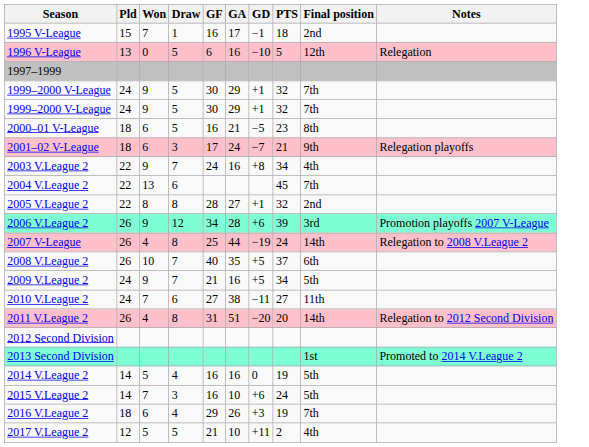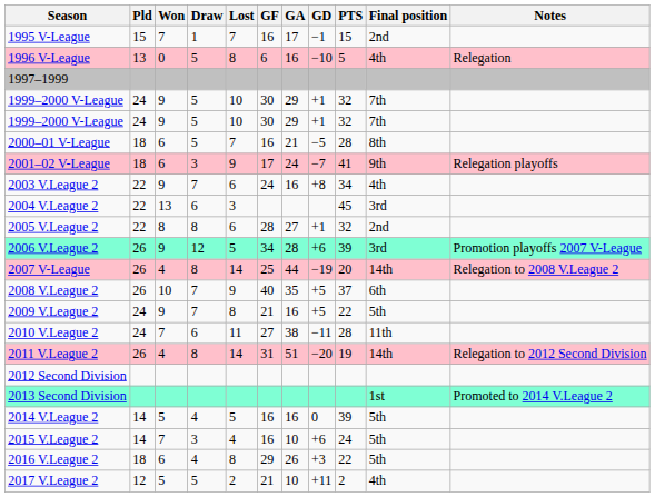 <table class="wikitable">
 <tr>
 <th>Season</th>
 <th>Pld</th>
 <th>Won</th>
 <th>Draw</th>
+<th>Lost</th>
 <th>GF</th>
 <th>GA</th>
 <th>GD</th>
 <th>PTS</th>
 <th>Final position</th>
 <th>Notes</th>
 </tr>
 <tr>
 <td><a href='#'>1995 V-League</a></td>
 <td>15</td>
 <td>7</td>
 <td>1</td>
+<td>7</td>
 <td>16</td>
 <td>17</td>
 <td>−1</td>
-<td>18</td>
+<td>15</td>
 <td>2nd</td>
 <td></td>
 </tr>
 <tr bgcolor=pink>
 <td><a href='#'>1996 V-League</a></td>
 <td>13</td>
 <td>0</td>
 <td>5</td>
+<td>8</td>
 <td>6</td>
 <td>16</td>
 <td>−10</td>
 <td>5</td>
-<td>12th</td>
+<td>4th</td>
 <td>Relegation</td>
 </tr>
 <tr bgcolor=Silver>
 <td>1997–1999</td>
+<td></td>
 <td></td>
 <td></td>
 <td></td>
 <td></td>
 <td></td>
 <td></td>
 <td></td>
 <td></td>
 <td></td>
 </tr>
 <tr>
 <td><a href='#'>1999–2000 V-League</a></td>
 <td>24</td>
 <td>9</td>
 <td>5</td>
+<td>10</td>
 <td>30</td>
 <td>29</td>
 <td>+1</td>
 <td>32</td>
 <td>7th</td>
 <td></td>
 </tr>
 <tr>
 <td><a href='#'>1999–2000 V-League</a></td>
 <td>24</td>
 <td>9</td>
 <td>5</td>
+<td>10</td>
 <td>30</td>
 <td>29</td>
 <td>+1</td>
 <td>32</td>
 <td>7th</td>
 <td></td>
 </tr>
 <tr>
 <td><a href='#'>2000–01 V-League</a></td>
 <td>18</td>
 <td>6</td>
 <td>5</td>
+<td>7</td>
 <td>16</td>
 <td>21</td>
 <td>−5</td>
-<td>23</td>
+<td>28</td>
 <td>8th</td>
 <td></td>
 </tr>
 <tr bgcolor=pink>
 <td><a href='#'>2001–02 V-League</a></td>
 <td>18</td>
 <td>6</td>
 <td>3</td>
+<td>9</td>
 <td>17</td>
 <td>24</td>
 <td>−7</td>
-<td>21</td>
+<td>41</td>
 <td>9th</td>
 <td>Relegation playoffs</td>
 </tr>
 <tr>
 <td><a href='#'>2003 V.League 2</a></td>
 <td>22</td>
 <td>9</td>
 <td>7</td>
+<td>6</td>
 <td>24</td>
 <td>16</td>
 <td>+8</td>
 <td>34</td>
 <td>4th</td>
 <td></td>
 </tr>
 <tr>
 <td><a href='#'>2004 V.League 2</a></td>
 <td>22</td>
 <td>13</td>
 <td>6</td>
+<td>3</td>
 <td></td>
 <td></td>
 <td></td>
 <td>45</td>
-<td>7th</td>
+<td>3rd</td>
 <td></td>
 </tr>
 <tr>
 <td><a href='#'>2005 V.League 2</a></td>
 <td>22</td>
 <td>8</td>
 <td>8</td>
+<td>6</td>
 <td>28</td>
 <td>27</td>
 <td>+1</td>
 <td>32</td>
 <td>2nd</td>
 <td></td>
 </tr>
 <tr bgcolor=#7FFFD4>
 <td><a href='#'>2006 V.League 2</a></td>
 <td>26</td>
 <td>9</td>
 <td>12</td>
+<td>5</td>
 <td>34</td>
 <td>28</td>
 <td>+6</td>
 <td>39</td>
 <td>3rd</td>
 <td>Promotion playoffs <a href='#'>2007 V-League</a></td>
 </tr>
 <tr bgcolor=pink>
 <td><a href='#'>2007 V-League</a></td>
 <td>26</td>
 <td>4</td>
 <td>8</td>
+<td>14</td>
 <td>25</td>
 <td>44</td>
 <td>−19</td>
-<td>24</td>
+<td>20</td>
 <td>14th</td>
 <td>Relegation to <a href='#'>2008 V.League 2</a></td>
 </tr>
 <tr>
 <td><a href='#'>2008 V.League 2</a></td>
 <td>26</td>
 <td>10</td>
 <td>7</td>
+<td>9</td>
 <td>40</td>
 <td>35</td>
 <td>+5</td>
 <td>37</td>
 <td>6th</td>
 <td></td>
 </tr>
 <tr>
 <td><a href='#'>2009 V.League 2</a></td>
 <td>24</td>
 <td>9</td>
 <td>7</td>
+<td>8</td>
 <td>21</td>
 <td>16</td>
 <td>+5</td>
-<td>34</td>
+<td>22</td>
 <td>5th</td>
 <td></td>
 </tr>
 <tr>
 <td><a href='#'>2010 V.League 2</a></td>
 <td>24</td>
 <td>7</td>
 <td>6</td>
+<td>11</td>
 <td>27</td>
 <td>38</td>
 <td>−11</td>
-<td>27</td>
+<td>28</td>
 <td>11th</td>
 <td></td>
 </tr>
 <tr bgcolor=pink>
 <td><a href='#'>2011 V.League 2</a></td>
 <td>26</td>
 <td>4</td>
 <td>8</td>
+<td>14</td>
 <td>31</td>
 <td>51</td>
 <td>−20</td>
-<td>20</td>
+<td>19</td>
 <td>14th</td>
 <td>Relegation to  <a href='#'>2012 Second Division</a></td>
 </tr>
 <tr>
 <td><a href='#'>2012 Second Division</a></td>
+<td></td>
 <td></td>
 <td></td>
 <td></td>
 <td></td>
 <td></td>
 <td></td>
 <td></td>
 <td></td>
 <td></td>
 </tr>
 <tr bgcolor=#7FFFD4>
 <td><a href='#'>2013 Second Division</a></td>
 <td></td>
 <td></td>
 <td></td>
 <td></td>
 <td></td>
 <td></td>
 <td></td>
+<td></td>
 <td>1st</td>
 <td>Promoted to <a href='#'>2014 V.League 2</a></td>
 </tr>
 <tr>
 <td><a href='#'>2014 V.League 2</a></td>
 <td>14</td>
 <td>5</td>
 <td>4</td>
+<td>5</td>
 <td>16</td>
 <td>16</td>
 <td>0</td>
-<td>19</td>
+<td>39</td>
 <td>5th</td>
 <td></td>
 </tr>
 <tr>
 <td><a href='#'>2015 V.League 2</a></td>
 <td>14</td>
 <td>7</td>
 <td>3</td>
+<td>4</td>
 <td>16</td>
 <td>10</td>
 <td>+6</td>
 <td>24</td>
 <td>5th</td>
 <td></td>
 </tr>
 <tr>
 <td><a href='#'>2016 V.League 2</a></td>
 <td>18</td>
 <td>6</td>
 <td>4</td>
+<td>8</td>
 <td>29</td>
 <td>26</td>
 <td>+3</td>
-<td>19</td>
-<td>7th</td>
+<td>22</td>
+<td>5th</td>
 <td></td>
 </tr>
 <tr>
 <td><a href='#'>2017 V.League 2</a></td>
 <td>12</td>
 <td>5</td>
 <td>5</td>
+<td>2</td>
 <td>21</td>
 <td>10</td>
 <td>+11</td>
 <td>2</td>
 <td>4th</td>
 <td></td>
 </tr>
 </table>
